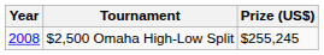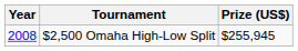 <table class="wikitable">
 <tr>
 <th>Year</th>
 <th>Tournament</th>
 <th>Prize (US$)</th>
 </tr>
 <tr>
 <td><a href='#'>2008</a></td>
 <td>$2,500 Omaha High-Low Split</td>
-<td>$255,245</td>
+<td>$255,945</td>
 </tr>
 </table>
